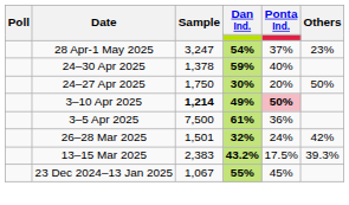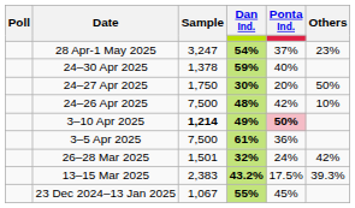 <table class="wikitable sortable" style="text-align:center;font-size:85%;line-height:14px;">
 <tr>
 <th rowspan="2">Poll</th>
 <th rowspan="2">Date</th>
 <th rowspan="2" style="width:35px;">Sample</th>
 <th class="unsortable" style="width:20px;"><a href='#'>Dan</a><br><small><a href='#'>Ind.</a></small></th>
 <th class="unsortable" style="width:20px;"><a href='#'>Ponta</a><br><small><a href='#'>Ind.</a></small></th>
 <th rowspan="2">Others</th>
 </tr>
 <tr>
 <th style="background:#BAE002; "></th>
 <th style="background:#E02043; "></th>
 </tr>
 <tr>
 <td></td>
 <td>28 Apr-1 May 2025</td>
 <td>3,247</td>
 <td style="background:#C2E47B"><strong>54%</strong></td>
 <td>37%</td>
 <td>23%</td>
 </tr>
 <tr>
 <td></td>
 <td>24–30 Apr 2025</td>
 <td>1,378</td>
 <td style="background:#C2E47B"><strong>59%</strong></td>
 <td>40%</td>
 <td></td>
 </tr>
 <tr>
 <td></td>
 <td>24–27 Apr 2025</td>
 <td>1,750</td>
 <td style="background:#C2E47B"><strong>30%</strong></td>
 <td>20%</td>
 <td>50%</td>
+</tr>
+<tr>
+<td></td>
+<td>24–26 Apr 2025</td>
+<td>7,500</td>
+<td style="background:#C2E47B"><strong>48%</strong></td>
+<td>42%</td>
+<td>10%</td>
 </tr>
 <tr>
 <td></td>
 <td>3–10 Apr 2025</td>
 <td><strong>1,214</strong></td>
 <td style="background:#C2E47B"><strong>49%</strong></td>
 <td style="background:#F5BCC6"><strong>50%</strong></td>
 <td></td>
 </tr>
 <tr>
 <td></td>
 <td>3–5 Apr 2025</td>
 <td>7,500</td>
 <td style="background:#C2E47B"><strong>61%</strong></td>
 <td>36%</td>
 <td></td>
 </tr>
 <tr>
 <td></td>
 <td>26–28 Mar 2025</td>
 <td>1,501</td>
 <td style="background:#C2E47B"><strong>32%</strong></td>
 <td>24%</td>
 <td>42%</td>
 </tr>
 <tr>
 <td></td>
 <td>13–15 Mar 2025</td>
 <td>2,383</td>
 <td style="background:#C2E47B"><strong>43.2%</strong></td>
 <td>17.5%</td>
 <td>39.3%</td>
 </tr>
 <tr>
 <td></td>
 <td>23 Dec 2024–13 Jan 2025</td>
 <td>1,067</td>
 <td style="background:#C2E47B"><strong>55%</strong></td>
 <td>45%</td>
 <td></td>
 </tr>
 </table>
